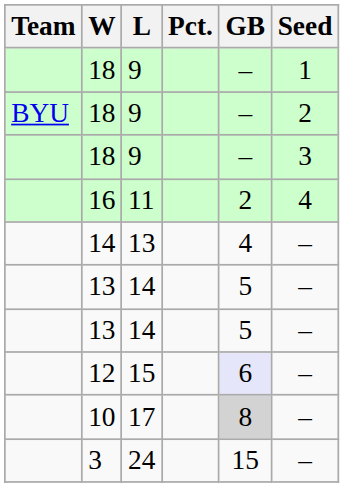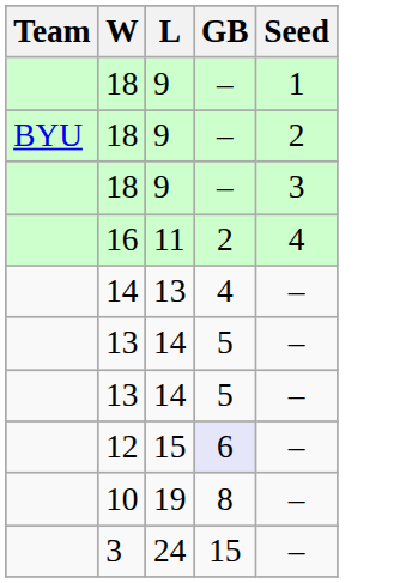 <table class=wikitable>
 <tr>
 <th>Team</th>
 <th>W</th>
 <th>L</th>
-<th>Pct.</th>
 <th>GB</th>
 <th>Seed</th>
 </tr>
 <tr bgcolor="#ccffcc">
 <td></td>
 <td>18</td>
 <td>9</td>
-<td></td>
 <td style="text-align:center;">–</td>
 <td style="text-align:center;">1</td>
 </tr>
 <tr bgcolor="#ccffcc">
 <td><a href='#'>BYU</a></td>
 <td>18</td>
 <td>9</td>
-<td></td>
 <td style="text-align:center;">–</td>
 <td style="text-align:center;">2</td>
 </tr>
 <tr bgcolor="#ccffcc">
 <td></td>
 <td>18</td>
 <td>9</td>
-<td></td>
 <td style="text-align:center;">–</td>
 <td style="text-align:center;">3</td>
 </tr>
 <tr bgcolor="#ccffcc">
 <td></td>
 <td>16</td>
 <td>11</td>
-<td></td>
 <td style="text-align:center;">2</td>
 <td style="text-align:center;">4</td>
 </tr>
 <tr>
 <td></td>
 <td>14</td>
 <td>13</td>
-<td></td>
 <td style="text-align:center;">4</td>
 <td style="text-align:center;">–</td>
 </tr>
 <tr>
 <td></td>
 <td>13</td>
 <td>14</td>
-<td></td>
 <td style="text-align:center;">5</td>
 <td style="text-align:center;">–</td>
 </tr>
 <tr>
 <td></td>
 <td>13</td>
 <td>14</td>
-<td></td>
 <td style="text-align:center;">5</td>
 <td style="text-align:center;">–</td>
 </tr>
 <tr>
 <td></td>
 <td>12</td>
 <td>15</td>
-<td></td>
 <td style="background: lavender; text-align:center;">6</td>
 <td style="text-align:center;">–</td>
 </tr>
 <tr>
 <td></td>
 <td>10</td>
-<td>17</td>
-<td></td>
-<td style="background: lightgrey; text-align:center;">8</td>
+<td>19</td>
+<td style="text-align:center;">8</td>
 <td style="text-align:center;">–</td>
 </tr>
 <tr>
 <td></td>
 <td>3</td>
 <td>24</td>
-<td></td>
 <td style="text-align:center;">15</td>
 <td style="text-align:center;">–</td>
 </tr>
 </table>
